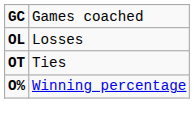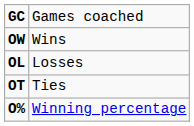 <table class="wikitable">
 <tr>
 <td><strong>GC</strong></td>
 <td>Games coached</td>
+</tr>
+<tr>
+<td><strong>OW</strong></td>
+<td>Wins</td>
 </tr>
 <tr>
 <td><strong>OL</strong></td>
 <td>Losses</td>
 </tr>
 <tr>
 <td><strong>OT</strong></td>
 <td>Ties</td>
 </tr>
 <tr>
 <td align=center><strong>O%</strong></td>
 <td><a href='#'>Winning percentage</a></td>
 </tr>
 </table>
